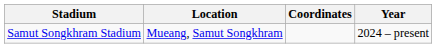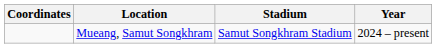 <table class="wikitable sortable">
 <tr>
+<th>Coordinates</th>
+<th>Location</th>
 <th>Stadium</th>
-<th>Location</th>
-<th>Coordinates</th>
 <th>Year</th>
 </tr>
 <tr>
+<td></td>
+<td><a href='#'>Mueang</a>, <a href='#'>Samut Songkhram</a></td>
 <td><a href='#'>Samut Songkhram Stadium</a></td>
-<td><a href='#'>Mueang</a>, <a href='#'>Samut Songkhram</a></td>
-<td></td>
 <td>2024 – present</td>
 </tr>
 </table>
